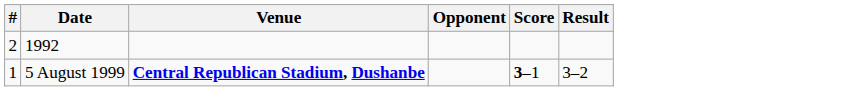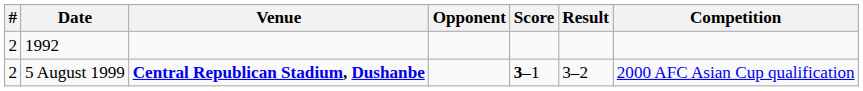 <table class="wikitable">
 <tr>
 <th>#</th>
 <th>Date</th>
 <th>Venue</th>
 <th>Opponent</th>
 <th>Score</th>
 <th>Result</th>
+<th>Competition</th>
 </tr>
 <tr>
 <td>2</td>
 <td>1992</td>
 <td></td>
 <td></td>
 <td></td>
 <td></td>
+<td></td>
 </tr>
 <tr>
-<td>1</td>
+<td>2</td>
 <td>5 August 1999</td>
 <td><strong><a href='#'>Central Republican Stadium</a>, <a href='#'>Dushanbe</a></strong></td>
 <td></td>
 <td><strong>3</strong>–1</td>
 <td>3–2</td>
+<td><a href='#'>2000 AFC Asian Cup qualification</a></td>
 </tr>
 </table>
